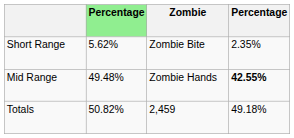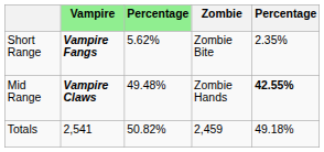 <table class="wikitable" style="text-align:left; width:440px; height:200px">
 <tr valign="top">
 <th style="width:120px;"></th>
+<th style="width:120px; background:lightgreen;">Vampire</th>
 <th style="width:40px; background:lightgreen;">Percentage</th>
 <th style="width:120px;">Zombie</th>
 <th style="width:40px;">Percentage</th>
 </tr>
 <tr valign="top">
 <td>Short Range</td>
+<td><strong><em>Vampire Fangs</em></strong></td>
 <td>5.62%</td>
 <td>Zombie Bite</td>
 <td>2.35%</td>
 </tr>
 <tr valign="top">
 <td>Mid Range</td>
+<td><strong><em>Vampire Claws</em></strong></td>
 <td>49.48%</td>
 <td>Zombie Hands</td>
 <td><strong>42.55%</strong></td>
 </tr>
 <tr valign="top">
 <td>Totals</td>
+<td>2,541</td>
 <td>50.82%</td>
 <td>2,459</td>
 <td>49.18%</td>
 </tr>
 </table>
